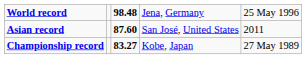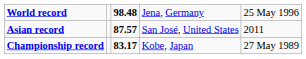 <table class="wikitable">
 <tr>
 <td><strong><a href='#'>World record</a></strong></td>
 <td></td>
 <td><strong>98.48</strong></td>
 <td><a href='#'>Jena</a>, <a href='#'>Germany</a></td>
 <td>25 May 1996</td>
 </tr>
 <tr>
 <td><strong><a href='#'>Asian record</a></strong></td>
 <td></td>
-<td><strong>87.60</strong></td>
+<td><strong>87.57</strong></td>
 <td><a href='#'>San José</a>, <a href='#'>United States</a></td>
 <td>2011</td>
 </tr>
 <tr>
 <td><strong><a href='#'>Championship record</a></strong></td>
 <td></td>
-<td><strong>83.27</strong></td>
+<td><strong>83.17</strong></td>
 <td><a href='#'>Kobe</a>, <a href='#'>Japan</a></td>
 <td>27 May 1989</td>
 </tr>
 </table>
